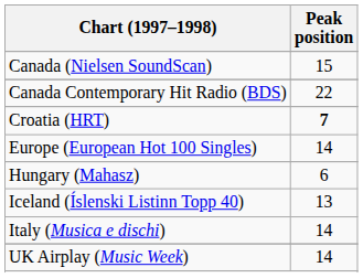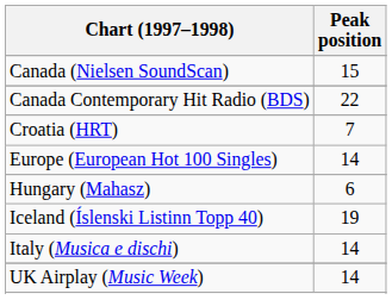 <table class="wikitable sortable">
 <tr>
 <th>Chart (1997–1998)</th>
 <th>Peak<br>position</th>
 </tr>
 <tr>
 </tr>
 <tr>
 </tr>
 <tr>
 <td>Canada (<a href='#'>Nielsen SoundScan</a>)</td>
 <td align="center">15</td>
 </tr>
 <tr>
 </tr>
 <tr>
 <td>Canada Contemporary Hit Radio  (<a href='#'>BDS</a>)</td>
 <td align="center">22</td>
 </tr>
 <tr>
 </tr>
 <tr>
 <td>Croatia (<a href='#'>HRT</a>)</td>
-<td align="center"><strong>7</strong></td>
+<td align="center">7</td>
 </tr>
 <tr>
 <td>Europe (<a href='#'>European Hot 100 Singles</a>)</td>
 <td align="center">14</td>
 </tr>
 <tr>
 </tr>
 <tr>
 </tr>
 <tr>
 <td>Hungary (<a href='#'>Mahasz</a>)</td>
 <td align="center">6</td>
 </tr>
 <tr>
 <td>Iceland (<a href='#'>Íslenski Listinn Topp 40</a>)</td>
-<td align="center">13</td>
+<td align="center">19</td>
 </tr>
 <tr>
 <td>Italy (<em><a href='#'>Musica e dischi</a></em>)</td>
 <td align="center">14</td>
 </tr>
 <tr>
 </tr>
 <tr>
 </tr>
 <tr>
 </tr>
 <tr>
 </tr>
 <tr>
 </tr>
 <tr>
 </tr>
 <tr>
 </tr>
 <tr>
 </tr>
 <tr>
 </tr>
 <tr>
 <td>UK Airplay (<em><a href='#'>Music Week</a></em>)</td>
 <td align="center">14</td>
 </tr>
 <tr>
 </tr>
 <tr>
 </tr>
 <tr>
 </tr>
 <tr>
 </tr>
 <tr>
 </tr>
 <tr>
 </tr>
 </table>
